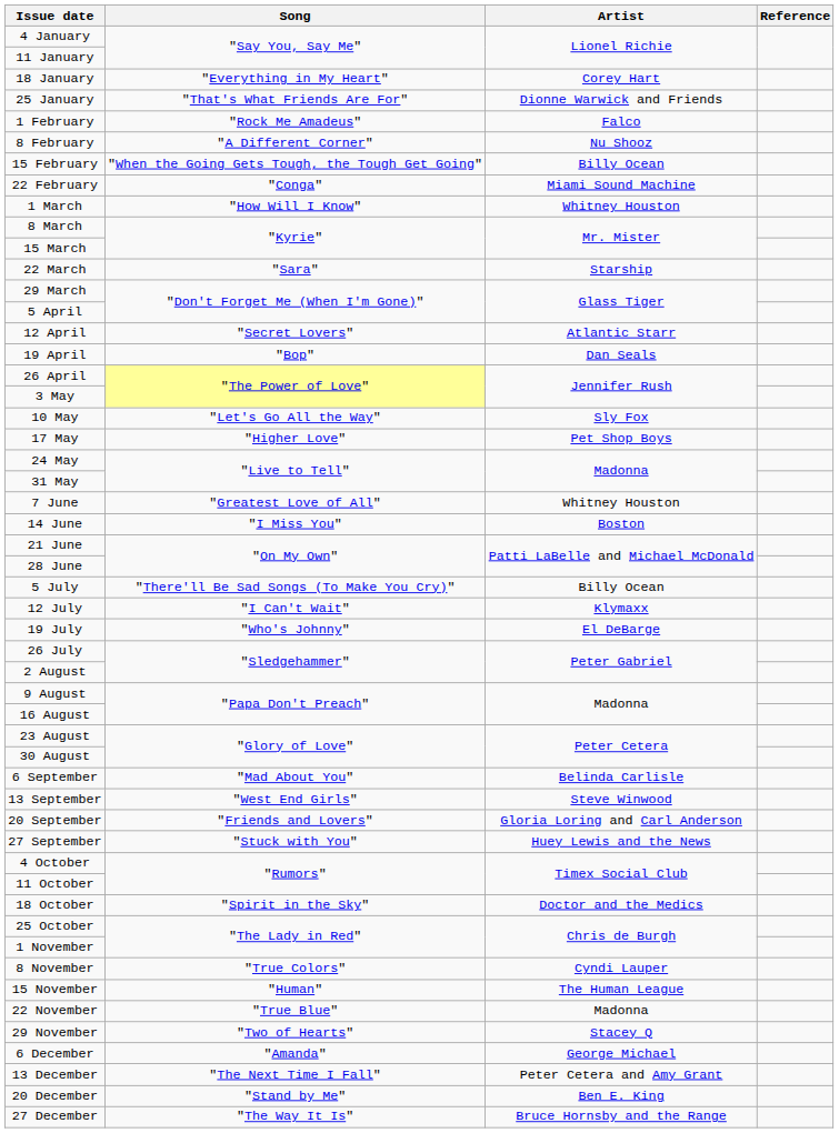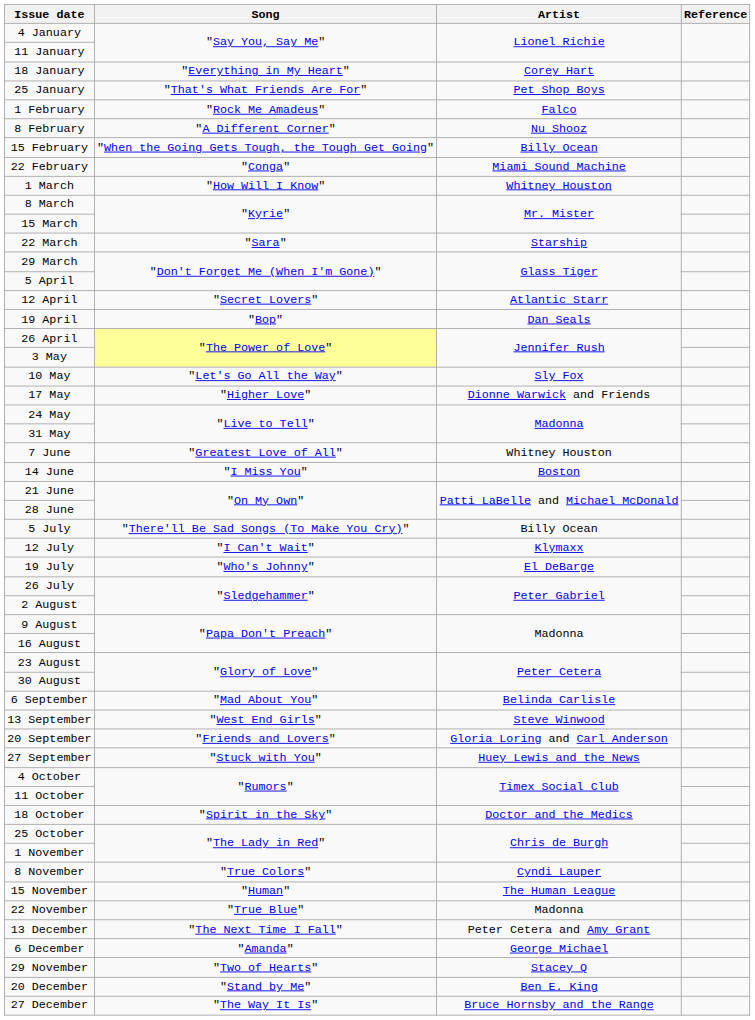 <table class="wikitable">
 <tr>
 <th align="center">Issue date</th>
 <th align="center">Song</th>
 <th align="center">Artist</th>
 <th align="center">Reference</th>
 </tr>
 <tr>
 <td align="center">4 January</td>
 <td align="center" rowspan="2">"<a href='#'>Say You, Say Me</a>"</td>
 <td align="center" rowspan="2"><a href='#'>Lionel Richie</a></td>
 <td align="center" rowspan="2"></td>
 </tr>
 <tr>
 <td align="center">11 January</td>
 </tr>
 <tr>
 <td align="center">18 January</td>
 <td align="center">"<a href='#'>Everything in My Heart</a>"</td>
 <td align="center"><a href='#'>Corey Hart</a></td>
 <td align="center"></td>
 </tr>
 <tr>
 <td align="center">25 January</td>
 <td align="center">"<a href='#'>That's What Friends Are For</a>"</td>
-<td align="center"><a href='#'>Dionne Warwick</a> and Friends</td>
+<td align="center"><a href='#'>Pet Shop Boys</a></td>
 <td align="center"></td>
 </tr>
 <tr>
 <td align="center">1 February</td>
 <td align="center">"<a href='#'>Rock Me Amadeus</a>"</td>
 <td align="center"><a href='#'>Falco</a></td>
 <td align="center"></td>
 </tr>
 <tr>
 <td align="center">8 February</td>
 <td align="center">"<a href='#'>A Different Corner</a>"</td>
 <td align="center"><a href='#'>Nu Shooz</a></td>
 <td align="center"></td>
 </tr>
 <tr>
 <td align="center">15 February</td>
 <td align="center">"<a href='#'>When the Going Gets Tough, the Tough Get Going</a>"</td>
 <td align="center"><a href='#'>Billy Ocean</a></td>
 <td align="center"></td>
 </tr>
 <tr>
 <td align="center">22 February</td>
 <td align="center">"<a href='#'>Conga</a>"</td>
 <td align="center"><a href='#'>Miami Sound Machine</a></td>
 <td align="center"></td>
 </tr>
 <tr>
 <td align="center">1 March</td>
 <td align="center">"<a href='#'>How Will I Know</a>"</td>
 <td align="center"><a href='#'>Whitney Houston</a></td>
 <td align="center"></td>
 </tr>
 <tr>
 <td align="center">8 March</td>
 <td align="center" rowspan="2">"<a href='#'>Kyrie</a>"</td>
 <td align="center" rowspan="2"><a href='#'>Mr. Mister</a></td>
 <td align="center"></td>
 </tr>
 <tr>
 <td align="center">15 March</td>
 <td align="center"></td>
 </tr>
 <tr>
 <td align="center">22 March</td>
 <td align="center">"<a href='#'>Sara</a>"</td>
 <td align="center"><a href='#'>Starship</a></td>
 <td align="center"></td>
 </tr>
 <tr>
 <td align="center">29 March</td>
 <td align="center" rowspan="2">"<a href='#'>Don't Forget Me (When I'm Gone)</a>"</td>
 <td align="center" rowspan="2"><a href='#'>Glass Tiger</a></td>
 <td align="center"></td>
 </tr>
 <tr>
 <td align="center">5 April</td>
 <td align="center"></td>
 </tr>
 <tr>
 <td align="center">12 April</td>
 <td align="center">"<a href='#'>Secret Lovers</a>"</td>
 <td align="center"><a href='#'>Atlantic Starr</a></td>
 <td align="center"></td>
 </tr>
 <tr>
 <td align="center">19 April</td>
 <td align="center">"<a href='#'>Bop</a>"</td>
 <td align="center"><a href='#'>Dan Seals</a></td>
 <td align="center"></td>
 </tr>
 <tr>
 <td align="center">26 April</td>
 <td bgcolor=#FFFF99 align="center" rowspan="2">"<a href='#'>The Power of Love</a>"</td>
 <td align="center" rowspan="2"><a href='#'>Jennifer Rush</a></td>
 <td align="center"></td>
 </tr>
 <tr>
 <td align="center">3 May</td>
 <td align="center"></td>
 </tr>
 <tr>
 <td align="center">10 May</td>
 <td align="center">"<a href='#'>Let's Go All the Way</a>"</td>
 <td align="center"><a href='#'>Sly Fox</a></td>
 <td align="center"></td>
 </tr>
 <tr>
 <td align="center">17 May</td>
 <td align="center">"<a href='#'>Higher Love</a>"</td>
-<td align="center"><a href='#'>Pet Shop Boys</a></td>
+<td align="center"><a href='#'>Dionne Warwick</a> and Friends</td>
 <td align="center"></td>
 </tr>
 <tr>
 <td align="center">24 May</td>
 <td align="center" rowspan="2">"<a href='#'>Live to Tell</a>"</td>
 <td align="center" rowspan="2"><a href='#'>Madonna</a></td>
 <td align="center"></td>
 </tr>
 <tr>
 <td align="center">31 May</td>
 <td align="center"></td>
 </tr>
 <tr>
 <td align="center">7 June</td>
 <td align="center">"<a href='#'>Greatest Love of All</a>"</td>
 <td align="center">Whitney Houston</td>
 <td align="center"></td>
 </tr>
 <tr>
 <td align="center">14 June</td>
 <td align="center">"<a href='#'>I Miss You</a>"</td>
 <td align="center"><a href='#'>Boston</a></td>
 <td align="center"></td>
 </tr>
 <tr>
 <td align="center">21 June</td>
 <td align="center" rowspan="2">"<a href='#'>On My Own</a>"</td>
 <td align="center" rowspan="2"><a href='#'>Patti LaBelle</a> and <a href='#'>Michael McDonald</a></td>
 <td align="center"></td>
 </tr>
 <tr>
 <td align="center">28 June</td>
 <td align="center"></td>
 </tr>
 <tr>
 <td align="center">5 July</td>
 <td align="center">"<a href='#'>There'll Be Sad Songs (To Make You Cry)</a>"</td>
 <td align="center">Billy Ocean</td>
 <td align="center"></td>
 </tr>
 <tr>
 <td align="center">12 July</td>
 <td align="center">"<a href='#'>I Can't Wait</a>"</td>
 <td align="center"><a href='#'>Klymaxx</a></td>
 <td align="center"></td>
 </tr>
 <tr>
 <td align="center">19 July</td>
 <td align="center">"<a href='#'>Who's Johnny</a>"</td>
 <td align="center"><a href='#'>El DeBarge</a></td>
 <td align="center"></td>
 </tr>
 <tr>
 <td align="center">26 July</td>
 <td align="center" rowspan="2">"<a href='#'>Sledgehammer</a>"</td>
 <td align="center" rowspan="2"><a href='#'>Peter Gabriel</a></td>
 <td align="center"></td>
 </tr>
 <tr>
 <td align="center">2 August</td>
 <td align="center"></td>
 </tr>
 <tr>
 <td align="center">9 August</td>
 <td align="center" rowspan="2">"<a href='#'>Papa Don't Preach</a>"</td>
 <td align="center" rowspan="2">Madonna</td>
 <td align="center"></td>
 </tr>
 <tr>
 <td align="center">16 August</td>
 <td align="center"></td>
 </tr>
 <tr>
 <td align="center">23 August</td>
 <td align="center" rowspan="2">"<a href='#'>Glory of Love</a>"</td>
 <td align="center" rowspan="2"><a href='#'>Peter Cetera</a></td>
 <td align="center"></td>
 </tr>
 <tr>
 <td align="center">30 August</td>
 <td align="center"></td>
 </tr>
 <tr>
 <td align="center">6 September</td>
 <td align="center">"<a href='#'>Mad About You</a>"</td>
 <td align="center"><a href='#'>Belinda Carlisle</a></td>
 <td align="center"></td>
 </tr>
 <tr>
 <td align="center">13 September</td>
 <td align="center">"<a href='#'>West End Girls</a>"</td>
 <td align="center"><a href='#'>Steve Winwood</a></td>
 <td align="center"></td>
 </tr>
 <tr>
 <td align="center">20 September</td>
 <td align="center">"<a href='#'>Friends and Lovers</a>"</td>
 <td align="center"><a href='#'>Gloria Loring</a> and <a href='#'>Carl Anderson</a></td>
 <td align="center"></td>
 </tr>
 <tr>
 <td align="center">27 September</td>
 <td align="center">"<a href='#'>Stuck with You</a>"</td>
 <td align="center"><a href='#'>Huey Lewis and the News</a></td>
 <td align="center"></td>
 </tr>
 <tr>
 <td align="center">4 October</td>
 <td align="center" rowspan="2">"<a href='#'>Rumors</a>"</td>
 <td align="center" rowspan="2"><a href='#'>Timex Social Club</a></td>
 <td align="center"></td>
 </tr>
 <tr>
 <td align="center">11 October</td>
 <td align="center"></td>
 </tr>
 <tr>
 <td align="center">18 October</td>
 <td align="center">"<a href='#'>Spirit in the Sky</a>"</td>
 <td align="center"><a href='#'>Doctor and the Medics</a></td>
 <td align="center"></td>
 </tr>
 <tr>
 <td align="center">25 October</td>
 <td align="center" rowspan="2">"<a href='#'>The Lady in Red</a>"</td>
 <td align="center" rowspan="2"><a href='#'>Chris de Burgh</a></td>
 <td align="center"></td>
 </tr>
 <tr>
 <td align="center">1 November</td>
 <td align="center"></td>
 </tr>
 <tr>
 <td align="center">8 November</td>
 <td align="center">"<a href='#'>True Colors</a>"</td>
 <td align="center"><a href='#'>Cyndi Lauper</a></td>
 <td align="center"></td>
 </tr>
 <tr>
 <td align="center">15 November</td>
 <td align="center">"<a href='#'>Human</a>"</td>
 <td align="center"><a href='#'>The Human League</a></td>
 <td align="center"></td>
 </tr>
 <tr>
 <td align="center">22 November</td>
 <td align="center">"<a href='#'>True Blue</a>"</td>
 <td align="center">Madonna</td>
 <td align="center"></td>
 </tr>
 <tr>
-<td align="center">29 November</td>
-<td align="center">"<a href='#'>Two of Hearts</a>"</td>
-<td align="center"><a href='#'>Stacey Q</a></td>
+<td align="center">13 December</td>
+<td align="center">"<a href='#'>The Next Time I Fall</a>"</td>
+<td align="center">Peter Cetera and <a href='#'>Amy Grant</a></td>
 <td align="center"></td>
 </tr>
 <tr>
 <td align="center">6 December</td>
 <td align="center">"<a href='#'>Amanda</a>"</td>
 <td align="center"><a href='#'>George Michael</a></td>
 <td align="center"></td>
 </tr>
 <tr>
-<td align="center">13 December</td>
-<td align="center">"<a href='#'>The Next Time I Fall</a>"</td>
-<td align="center">Peter Cetera and <a href='#'>Amy Grant</a></td>
+<td align="center">29 November</td>
+<td align="center">"<a href='#'>Two of Hearts</a>"</td>
+<td align="center"><a href='#'>Stacey Q</a></td>
 <td align="center"></td>
 </tr>
 <tr>
 <td align="center">20 December</td>
 <td align="center">"<a href='#'>Stand by Me</a>"</td>
 <td align="center"><a href='#'>Ben E. King</a></td>
 <td align="center"></td>
 </tr>
 <tr>
 <td align="center">27 December</td>
 <td align="center">"<a href='#'>The Way It Is</a>"</td>
 <td align="center"><a href='#'>Bruce Hornsby and the Range</a></td>
 <td align="center"></td>
 </tr>
 </table>
